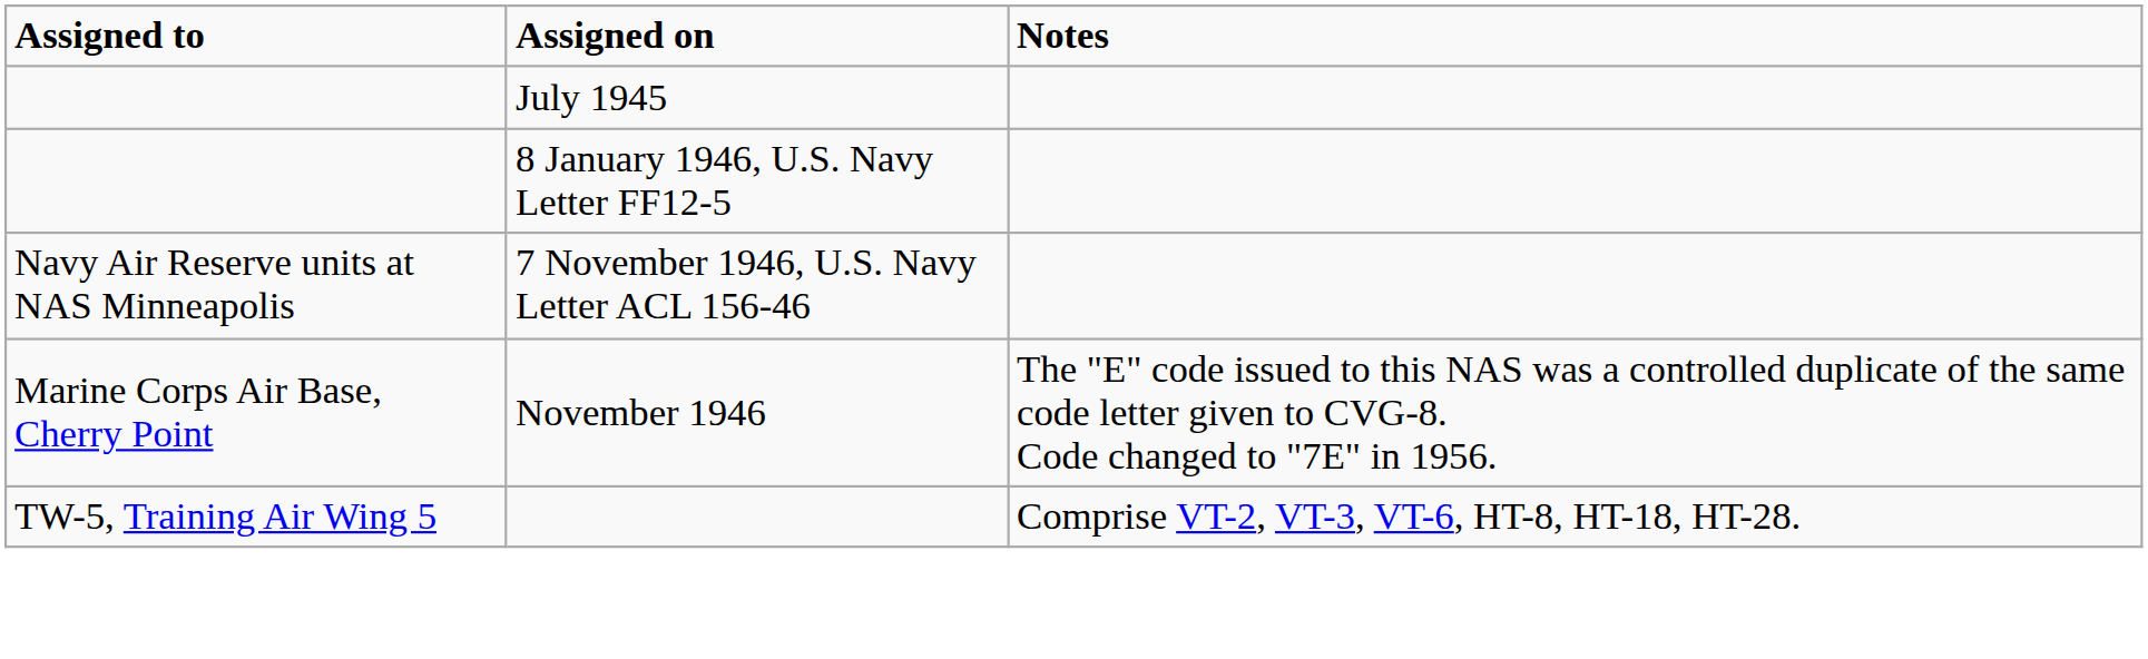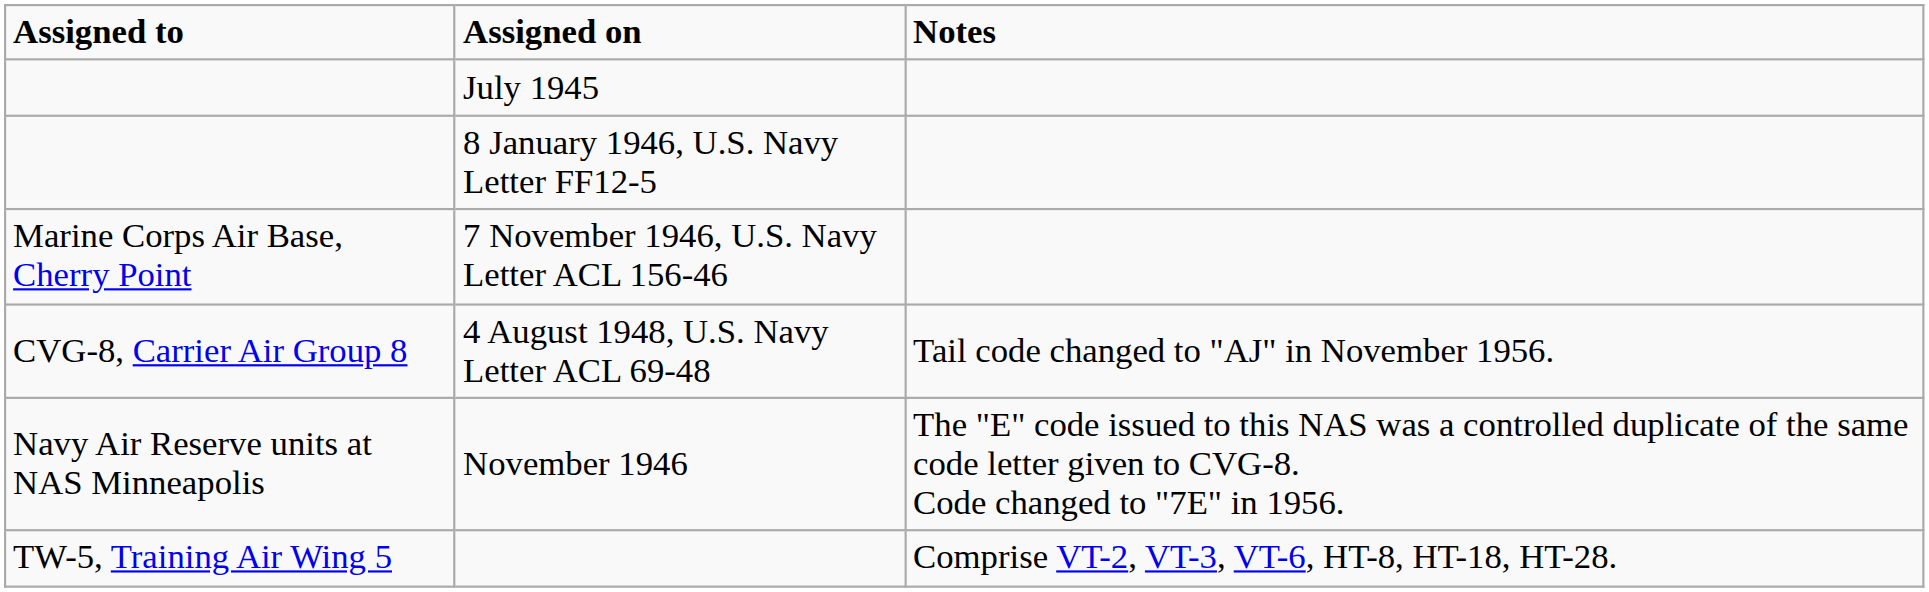 <table class="wikitable" style="width: 70%;">
 <tr>
 <td style="width: 200px;"><strong>Assigned to</strong></td>
 <td style="width: 200px;"><strong>Assigned on</strong></td>
 <td><strong>Notes</strong></td>
 </tr>
 <tr>
 <td></td>
 <td>July 1945</td>
 <td></td>
 </tr>
 <tr>
 <td></td>
 <td>8 January 1946, U.S. Navy Letter FF12-5</td>
 <td></td>
 </tr>
 <tr>
-<td>Navy Air Reserve units at NAS Minneapolis</td>
+<td>Marine Corps Air Base, <a href='#'>Cherry Point</a></td>
 <td>7 November 1946, U.S. Navy Letter ACL 156-46</td>
 <td></td>
 </tr>
 <tr>
-<td>Marine Corps Air Base, <a href='#'>Cherry Point</a></td>
+<td>CVG-8, <a href='#'>Carrier Air Group 8</a></td>
+<td>4 August 1948, U.S. Navy Letter ACL 69-48</td>
+<td>Tail code changed to "AJ" in November 1956.</td>
+</tr>
+<tr>
+<td>Navy Air Reserve units at NAS Minneapolis</td>
 <td>November 1946</td>
 <td>The "E" code issued to this NAS was a controlled duplicate of the same code letter given to CVG-8.<br>Code changed to "7E" in 1956.</td>
 </tr>
 <tr>
 <td>TW-5, <a href='#'>Training Air Wing 5</a></td>
 <td></td>
 <td>Comprise <a href='#'>VT-2</a>, <a href='#'>VT-3</a>, <a href='#'>VT-6</a>, HT-8, HT-18, HT-28.</td>
 </tr>
 </table>
